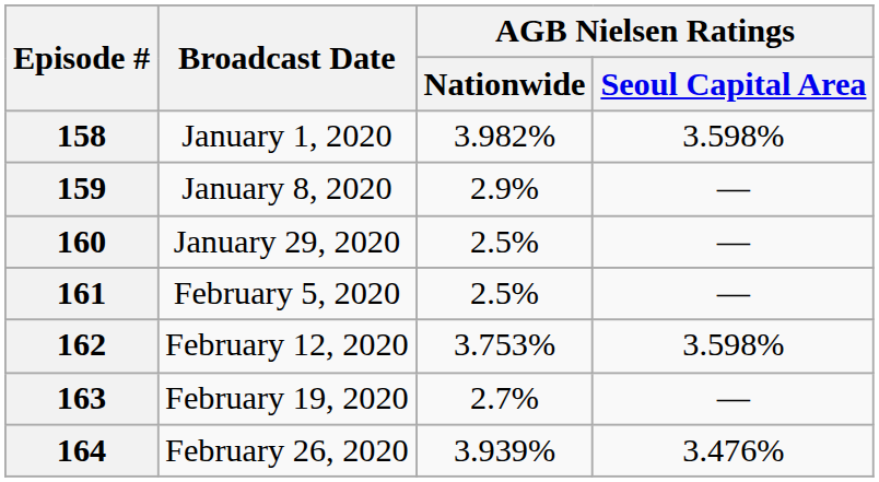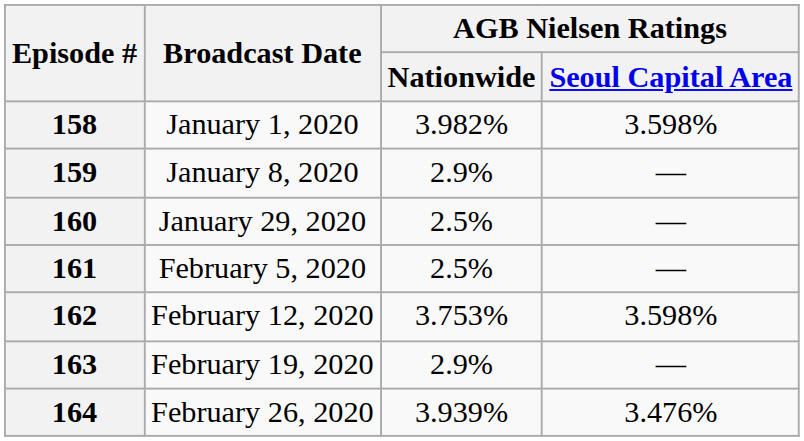 <table class="wikitable sortable" style="text-align:center;">
 <tr>
 <th rowspan=2>Episode #</th>
 <th rowspan=2>Broadcast Date</th>
 <th colspan=2>AGB Nielsen Ratings</th>
 </tr>
 <tr>
 <th>Nationwide</th>
 <th><a href='#'>Seoul Capital Area</a></th>
 </tr>
 <tr>
 <th>158</th>
 <td>January 1, 2020</td>
 <td>3.982%</td>
 <td>3.598%</td>
 </tr>
 <tr>
 <th>159</th>
 <td>January 8, 2020</td>
 <td>2.9%</td>
 <td>—</td>
 </tr>
 <tr>
 <th>160</th>
 <td>January 29, 2020</td>
 <td>2.5%</td>
 <td>—</td>
 </tr>
 <tr>
 <th>161</th>
 <td>February 5, 2020</td>
 <td>2.5%</td>
 <td>—</td>
 </tr>
 <tr>
 <th>162</th>
 <td>February 12, 2020</td>
 <td>3.753%</td>
 <td>3.598%</td>
 </tr>
 <tr>
 <th>163</th>
 <td>February 19, 2020</td>
-<td>2.7%</td>
+<td>2.9%</td>
 <td>—</td>
 </tr>
 <tr>
 <th>164</th>
 <td>February 26, 2020</td>
 <td>3.939%</td>
 <td>3.476%</td>
 </tr>
 </table>
